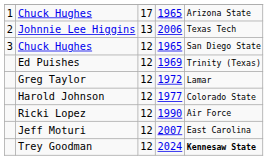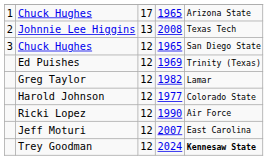 <table class="wikitable">
 <tr>
 </tr>
 <tr>
 <td>1</td>
 <td><a href='#'>Chuck Hughes</a></td>
 <td>17</td>
 <td><a href='#'>1965</a></td>
 <td style="font-size:80%;">Arizona State</td>
 </tr>
 <tr>
 <td>2</td>
 <td><a href='#'>Johnnie Lee Higgins</a></td>
 <td>13</td>
-<td><a href='#'>2006</a></td>
+<td><a href='#'>2008</a></td>
 <td style="font-size:80%;">Texas Tech</td>
 </tr>
 <tr>
 <td>3</td>
 <td><a href='#'>Chuck Hughes</a></td>
 <td>12</td>
 <td><a href='#'>1965</a></td>
 <td style="font-size:80%;">San Diego State</td>
 </tr>
 <tr>
 <td></td>
 <td>Ed Puishes</td>
 <td>12</td>
 <td><a href='#'>1969</a></td>
 <td style="font-size:80%;">Trinity (Texas)</td>
 </tr>
 <tr>
 <td></td>
 <td>Greg Taylor</td>
 <td>12</td>
-<td><a href='#'>1972</a></td>
+<td><a href='#'>1982</a></td>
 <td style="font-size:80%;">Lamar</td>
 </tr>
 <tr>
 <td></td>
 <td>Harold Johnson</td>
 <td>12</td>
 <td><a href='#'>1977</a></td>
 <td style="font-size:80%;">Colorado State</td>
 </tr>
 <tr>
 <td></td>
 <td>Ricki Lopez</td>
 <td>12</td>
 <td><a href='#'>1990</a></td>
 <td style="font-size:80%;">Air Force</td>
 </tr>
 <tr>
 <td></td>
 <td>Jeff Moturi</td>
 <td>12</td>
 <td><a href='#'>2007</a></td>
 <td style="font-size:80%;">East Carolina</td>
 </tr>
 <tr>
 <td></td>
 <td>Trey Goodman</td>
 <td>12</td>
 <td><a href='#'>2024</a></td>
 <td style="font-size:80%;"><strong>Kennesaw State</strong></td>
 </tr>
 </table>
